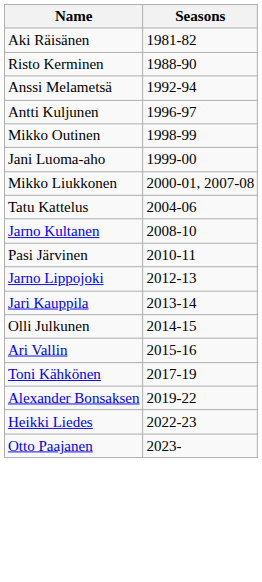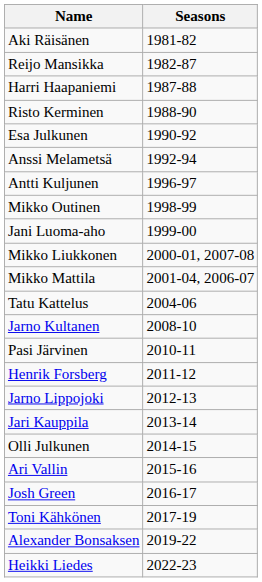 <table class="wikitable">
 <tr>
 <th>Name</th>
 <th>Seasons</th>
 </tr>
 <tr>
 <td>Aki Räisänen</td>
 <td>1981-82</td>
 </tr>
 <tr>
+<td>Reijo Mansikka</td>
+<td>1982-87</td>
+</tr>
+<tr>
+<td>Harri Haapaniemi</td>
+<td>1987-88</td>
+</tr>
+<tr>
 <td>Risto Kerminen</td>
 <td>1988-90</td>
+</tr>
+<tr>
+<td>Esa Julkunen</td>
+<td>1990-92</td>
 </tr>
 <tr>
 <td>Anssi Melametsä</td>
 <td>1992-94</td>
 </tr>
 <tr>
 <td>Antti Kuljunen</td>
 <td>1996-97</td>
 </tr>
 <tr>
 <td>Mikko Outinen</td>
 <td>1998-99</td>
 </tr>
 <tr>
 <td>Jani Luoma-aho</td>
 <td>1999-00</td>
 </tr>
 <tr>
 <td>Mikko Liukkonen</td>
 <td>2000-01, 2007-08</td>
 </tr>
 <tr>
+<td>Mikko Mattila</td>
+<td>2001-04, 2006-07</td>
+</tr>
+<tr>
 <td>Tatu Kattelus</td>
 <td>2004-06</td>
 </tr>
 <tr>
 <td><a href='#'>Jarno Kultanen</a></td>
 <td>2008-10</td>
 </tr>
 <tr>
 <td>Pasi Järvinen</td>
 <td>2010-11</td>
+</tr>
+<tr>
+<td><a href='#'>Henrik Forsberg</a></td>
+<td>2011-12</td>
 </tr>
 <tr>
 <td><a href='#'>Jarno Lippojoki</a></td>
 <td>2012-13</td>
 </tr>
 <tr>
 <td><a href='#'>Jari Kauppila</a></td>
 <td>2013-14</td>
 </tr>
 <tr>
 <td>Olli Julkunen</td>
 <td>2014-15</td>
 </tr>
 <tr>
 <td><a href='#'>Ari Vallin</a></td>
 <td>2015-16</td>
 </tr>
 <tr>
+<td><a href='#'>Josh Green</a></td>
+<td>2016-17</td>
+</tr>
+<tr>
 <td><a href='#'>Toni Kähkönen</a></td>
 <td>2017-19</td>
 </tr>
 <tr>
 <td><a href='#'>Alexander Bonsaksen</a></td>
 <td>2019-22</td>
 </tr>
 <tr>
 <td><a href='#'>Heikki Liedes</a></td>
 <td>2022-23</td>
 </tr>
-<tr>
-<td><a href='#'>Otto Paajanen</a></td>
-<td>2023-</td>
-</tr>
 </table>
